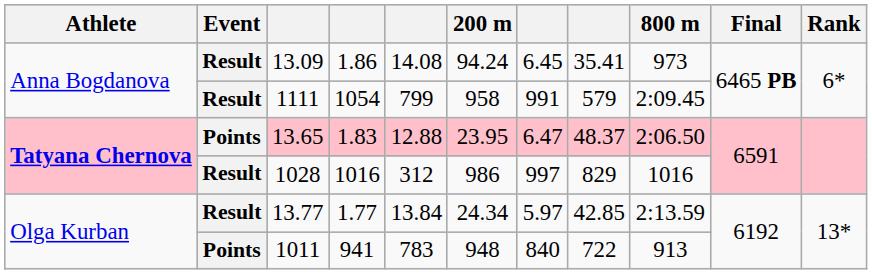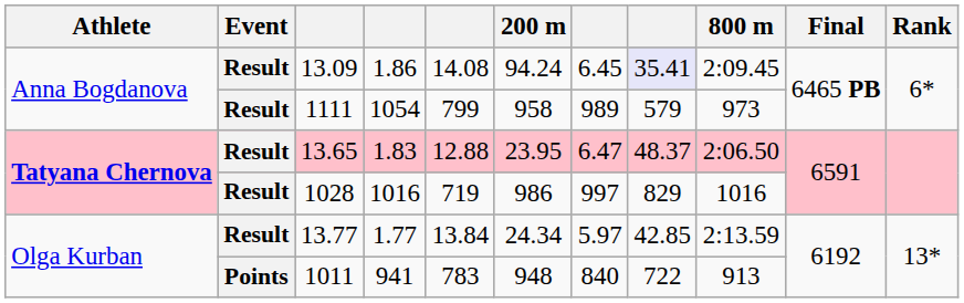 <table class="wikitable" style="font-size:90%">
 <tr>
 <th>Athlete</th>
 <th>Event</th>
 <th></th>
 <th></th>
 <th></th>
 <th>200 m</th>
 <th></th>
 <th></th>
 <th>800 m</th>
 <th>Final</th>
 <th>Rank</th>
 </tr>
 <tr align=center>
 <td rowspan=2 align=left><a href='#'>Anna Bogdanova</a></td>
 <th style="font-size:95%">Result</th>
 <td>13.09</td>
 <td>1.86</td>
 <td>14.08</td>
 <td>94.24</td>
 <td>6.45</td>
-<td>35.41</td>
-<td>973</td>
+<td style="background: lavender;">35.41</td>
+<td>2:09.45</td>
 <td rowspan=2>6465 <strong>PB</strong></td>
 <td rowspan=2>6*</td>
 </tr>
 <tr align=center>
 <th style="font-size:95%">Result</th>
 <td>1111</td>
 <td>1054</td>
 <td>799</td>
 <td>958</td>
-<td>991</td>
+<td>989</td>
 <td>579</td>
-<td>2:09.45</td>
+<td>973</td>
 </tr>
 <tr align=center bgcolor="pink">
 <td rowspan=2 align=left><strong><a href='#'>Tatyana Chernova</a></strong></td>
-<th style="font-size:95%">Points</th>
+<th style="font-size:95%">Result</th>
 <td>13.65</td>
 <td>1.83</td>
 <td>12.88</td>
 <td>23.95</td>
 <td>6.47</td>
 <td>48.37</td>
 <td>2:06.50</td>
 <td rowspan=2>6591</td>
 <td rowspan=2></td>
 </tr>
 <tr align=center>
 <th style="font-size:95%">Result</th>
 <td>1028</td>
 <td>1016</td>
-<td>312</td>
+<td>719</td>
 <td>986</td>
 <td>997</td>
 <td>829</td>
 <td>1016</td>
 </tr>
 <tr align=center>
 <td rowspan=2 align=left><a href='#'>Olga Kurban</a></td>
 <th style="font-size:95%">Result</th>
 <td>13.77</td>
 <td>1.77</td>
 <td>13.84</td>
 <td>24.34</td>
 <td>5.97</td>
 <td>42.85</td>
 <td>2:13.59</td>
 <td rowspan=2>6192</td>
 <td rowspan=2>13*</td>
 </tr>
 <tr align=center>
 <th style="font-size:95%">Points</th>
 <td>1011</td>
 <td>941</td>
 <td>783</td>
 <td>948</td>
 <td>840</td>
 <td>722</td>
 <td>913</td>
 </tr>
 </table>
